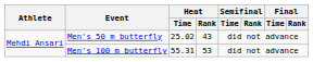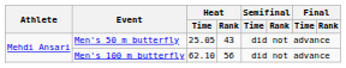 <table class=wikitable style="font-size:90%">
 <tr>
 <th rowspan="2">Athlete</th>
 <th rowspan="2">Event</th>
 <th colspan="2">Heat</th>
 <th colspan="2">Semifinal</th>
 <th colspan="2">Final</th>
 </tr>
 <tr style="font-size:95%">
 <th>Time</th>
 <th>Rank</th>
 <th>Time</th>
 <th>Rank</th>
 <th>Time</th>
 <th>Rank</th>
 </tr>
 <tr align=center>
 <td align=left rowspan=2><a href='#'>Mehdi Ansari</a></td>
 <td align=left><a href='#'>Men's 50 m butterfly</a></td>
-<td>25.02</td>
+<td>25.05</td>
 <td>43</td>
 <td colspan=4>did not advance</td>
 </tr>
 <tr align=center>
 <td align=left><a href='#'>Men's 100 m butterfly</a></td>
-<td>55.31</td>
-<td>53</td>
+<td>62.10</td>
+<td>56</td>
 <td colspan=4>did not advance</td>
 </tr>
 </table>
